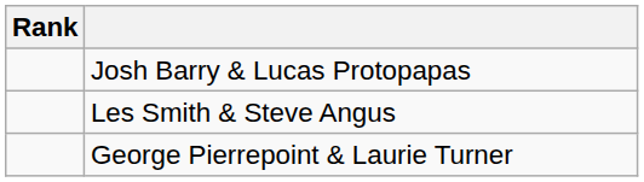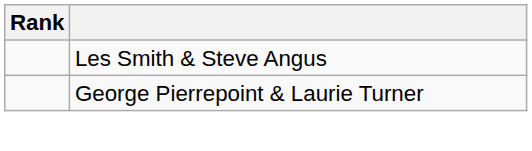 <table class="wikitable" style="font-size:95%;">
 <tr>
 <th>Rank</th>
 <th align="left" style="width: 20em"></th>
-</tr>
-<tr>
-<td align="center"></td>
-<td> Josh Barry & Lucas Protopapas</td>
 </tr>
 <tr>
 <td align="center"></td>
 <td> Les Smith & Steve Angus</td>
 </tr>
 <tr>
 <td align="center"></td>
 <td> George Pierrepoint & Laurie Turner</td>
 </tr>
 </table>
